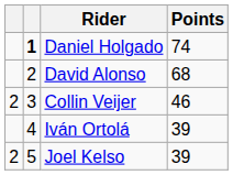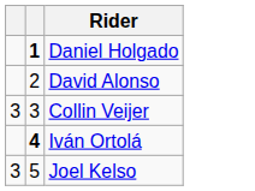 <table class="wikitable" style="font-size: 95%;">
 <tr>
 <th></th>
 <th></th>
 <th>Rider</th>
-<th>Points</th>
 </tr>
 <tr>
 <td></td>
 <td align=center><strong>1</strong></td>
 <td> <a href='#'>Daniel Holgado</a></td>
-<td align=left>74</td>
 </tr>
 <tr>
 <td></td>
 <td align=center>2</td>
 <td> <a href='#'>David Alonso</a></td>
-<td align=left>68</td>
 </tr>
 <tr>
-<td> 2</td>
+<td> 3</td>
 <td align=center>3</td>
 <td> <a href='#'>Collin Veijer</a></td>
-<td align=left>46</td>
 </tr>
 <tr>
 <td></td>
-<td align=center>4</td>
+<td align=center><strong>4</strong></td>
 <td> <a href='#'>Iván Ortolá</a></td>
-<td align=left>39</td>
 </tr>
 <tr>
-<td> 2</td>
+<td> 3</td>
 <td align=center>5</td>
 <td> <a href='#'>Joel Kelso</a></td>
-<td align=left>39</td>
 </tr>
 </table>
